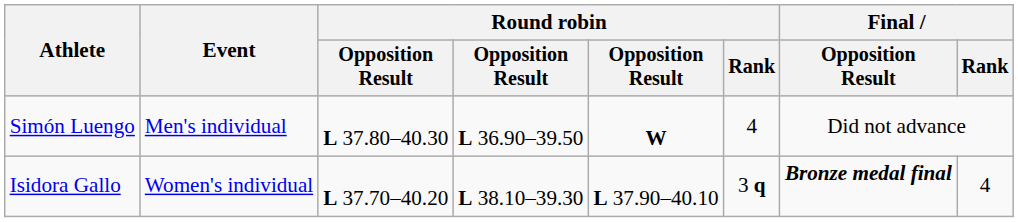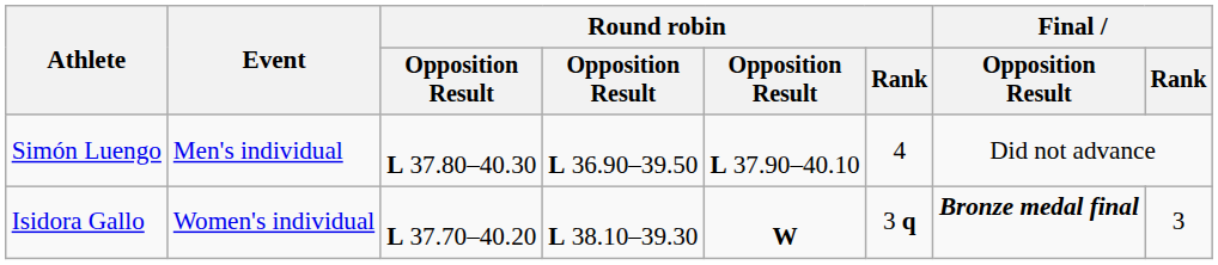 <table class=wikitable style=font-size:90%;text-align:center>
 <tr>
 <th rowspan=2>Athlete</th>
 <th rowspan=2>Event</th>
 <th colspan=4>Round robin</th>
 <th colspan=2>Final / </th>
 </tr>
 <tr style=font-size:95%>
 <th>Opposition<br>Result</th>
 <th>Opposition<br>Result</th>
 <th>Opposition<br>Result</th>
 <th>Rank</th>
 <th>Opposition<br>Result</th>
 <th>Rank</th>
 </tr>
 <tr>
 <td style="text-align:left"><a href='#'>Simón Luengo</a></td>
 <td style="text-align:left"><a href='#'>Men's individual</a></td>
 <td><br><strong>L</strong> 37.80–40.30</td>
 <td><br><strong>L</strong> 36.90–39.50</td>
-<td><br><strong>W</strong> </td>
+<td><br><strong>L</strong> 37.90–40.10</td>
 <td>4</td>
 <td colspan="2">Did not advance</td>
 </tr>
 <tr>
 <td style="text-align:left"><a href='#'>Isidora Gallo</a></td>
 <td style="text-align:left"><a href='#'>Women's individual</a></td>
 <td><br><strong>L</strong> 37.70–40.20</td>
 <td><br><strong>L</strong> 38.10–39.30</td>
-<td><br><strong>L</strong> 37.90–40.10</td>
+<td><br><strong>W</strong> </td>
 <td>3 <strong>q</strong></td>
 <td><strong><em>Bronze medal final</em><br><br></strong></td>
-<td>4</td>
+<td>3</td>
 </tr>
 </table>
